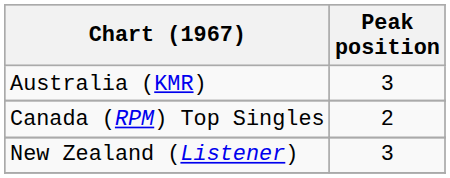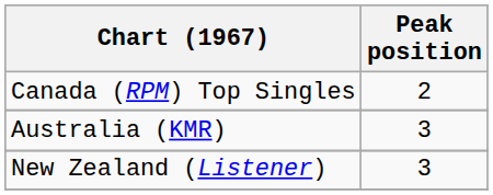 <table class="wikitable sortable">
 <tr>
 <th>Chart (1967)</th>
 <th>Peak<br>position</th>
 </tr>
 <tr>
-<td>Australia (<a href='#'>KMR</a>)</td>
-<td style="text-align:center;">3</td>
+<td>Canada (<a href='#'><em>RPM</em></a>) Top Singles</td>
+<td style="text-align:center;">2</td>
 </tr>
 <tr>
 </tr>
 <tr>
 </tr>
 <tr>
-<td>Canada (<a href='#'><em>RPM</em></a>) Top Singles</td>
-<td style="text-align:center;">2</td>
+<td>Australia (<a href='#'>KMR</a>)</td>
+<td style="text-align:center;">3</td>
 </tr>
 <tr>
 </tr>
 <tr>
 </tr>
 <tr>
 </tr>
 <tr>
 </tr>
 <tr>
 <td>New Zealand (<em><a href='#'>Listener</a></em>)</td>
 <td style="text-align:center;">3</td>
 </tr>
 <tr>
 </tr>
 <tr>
 </tr>
 <tr>
 </tr>
 </table>
